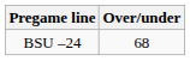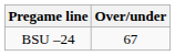 <table class="wikitable">
 <tr align="center">
 <th style=>Pregame line</th>
 <th style=>Over/under</th>
 </tr>
 <tr align="center">
 <td>BSU –24</td>
-<td>68</td>
+<td>67</td>
 </tr>
 </table>
